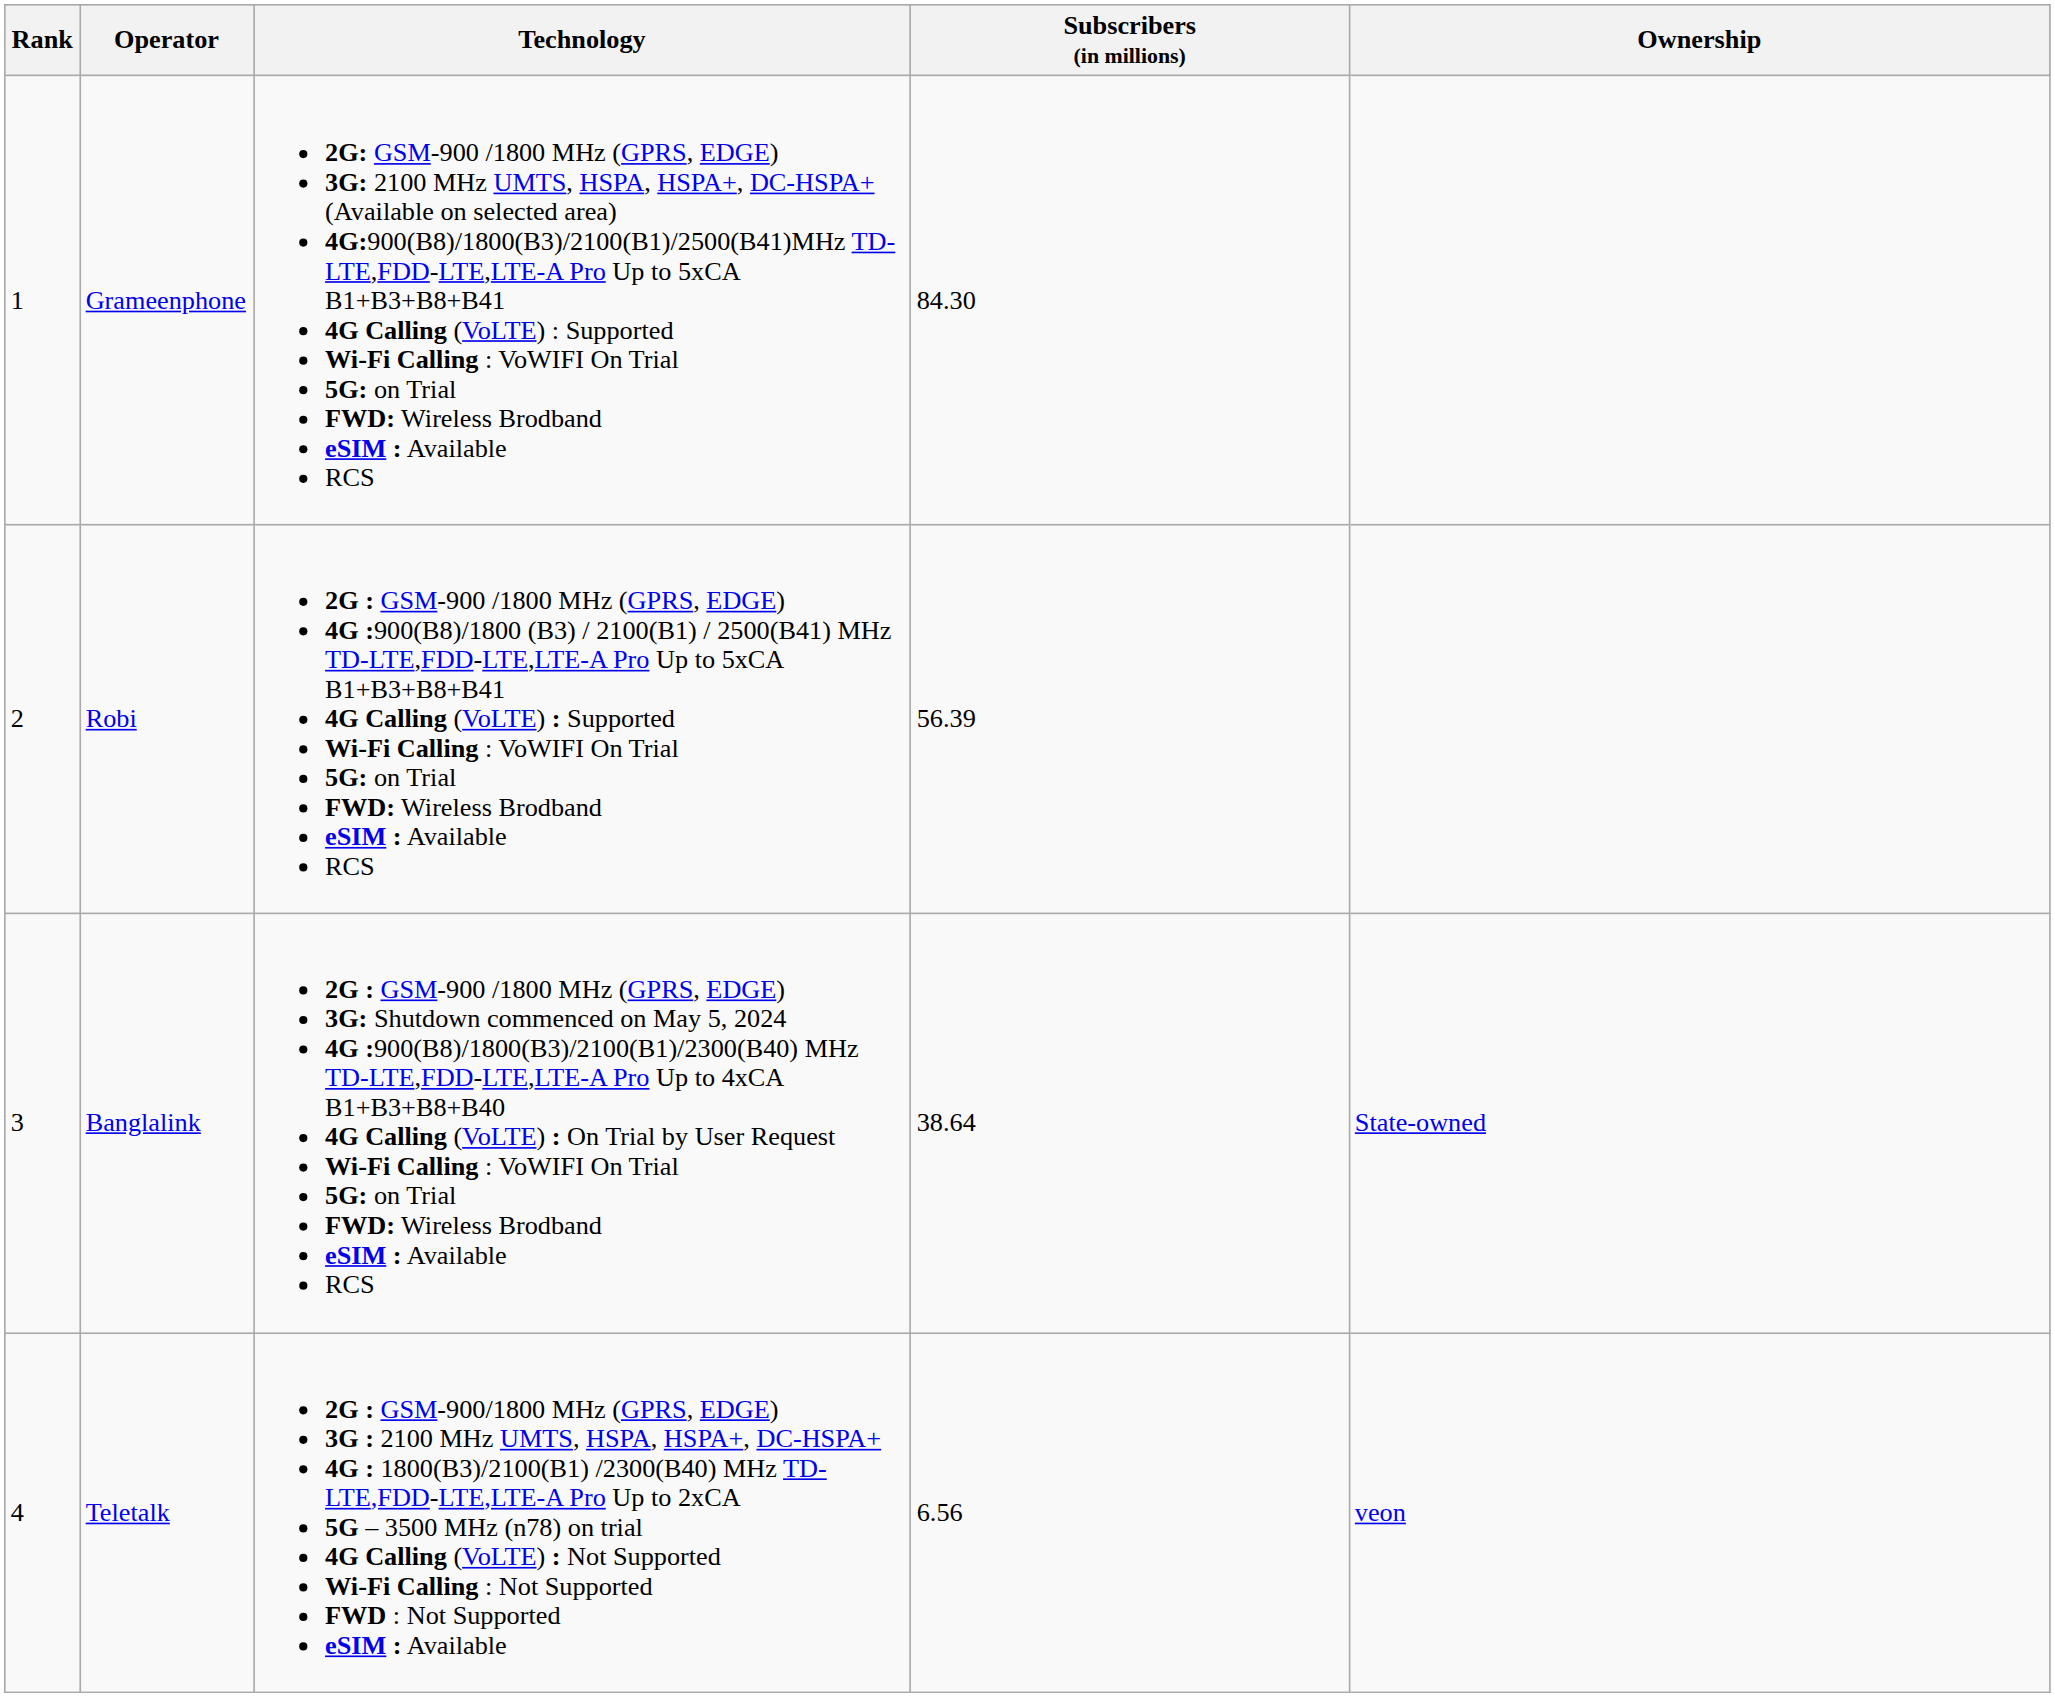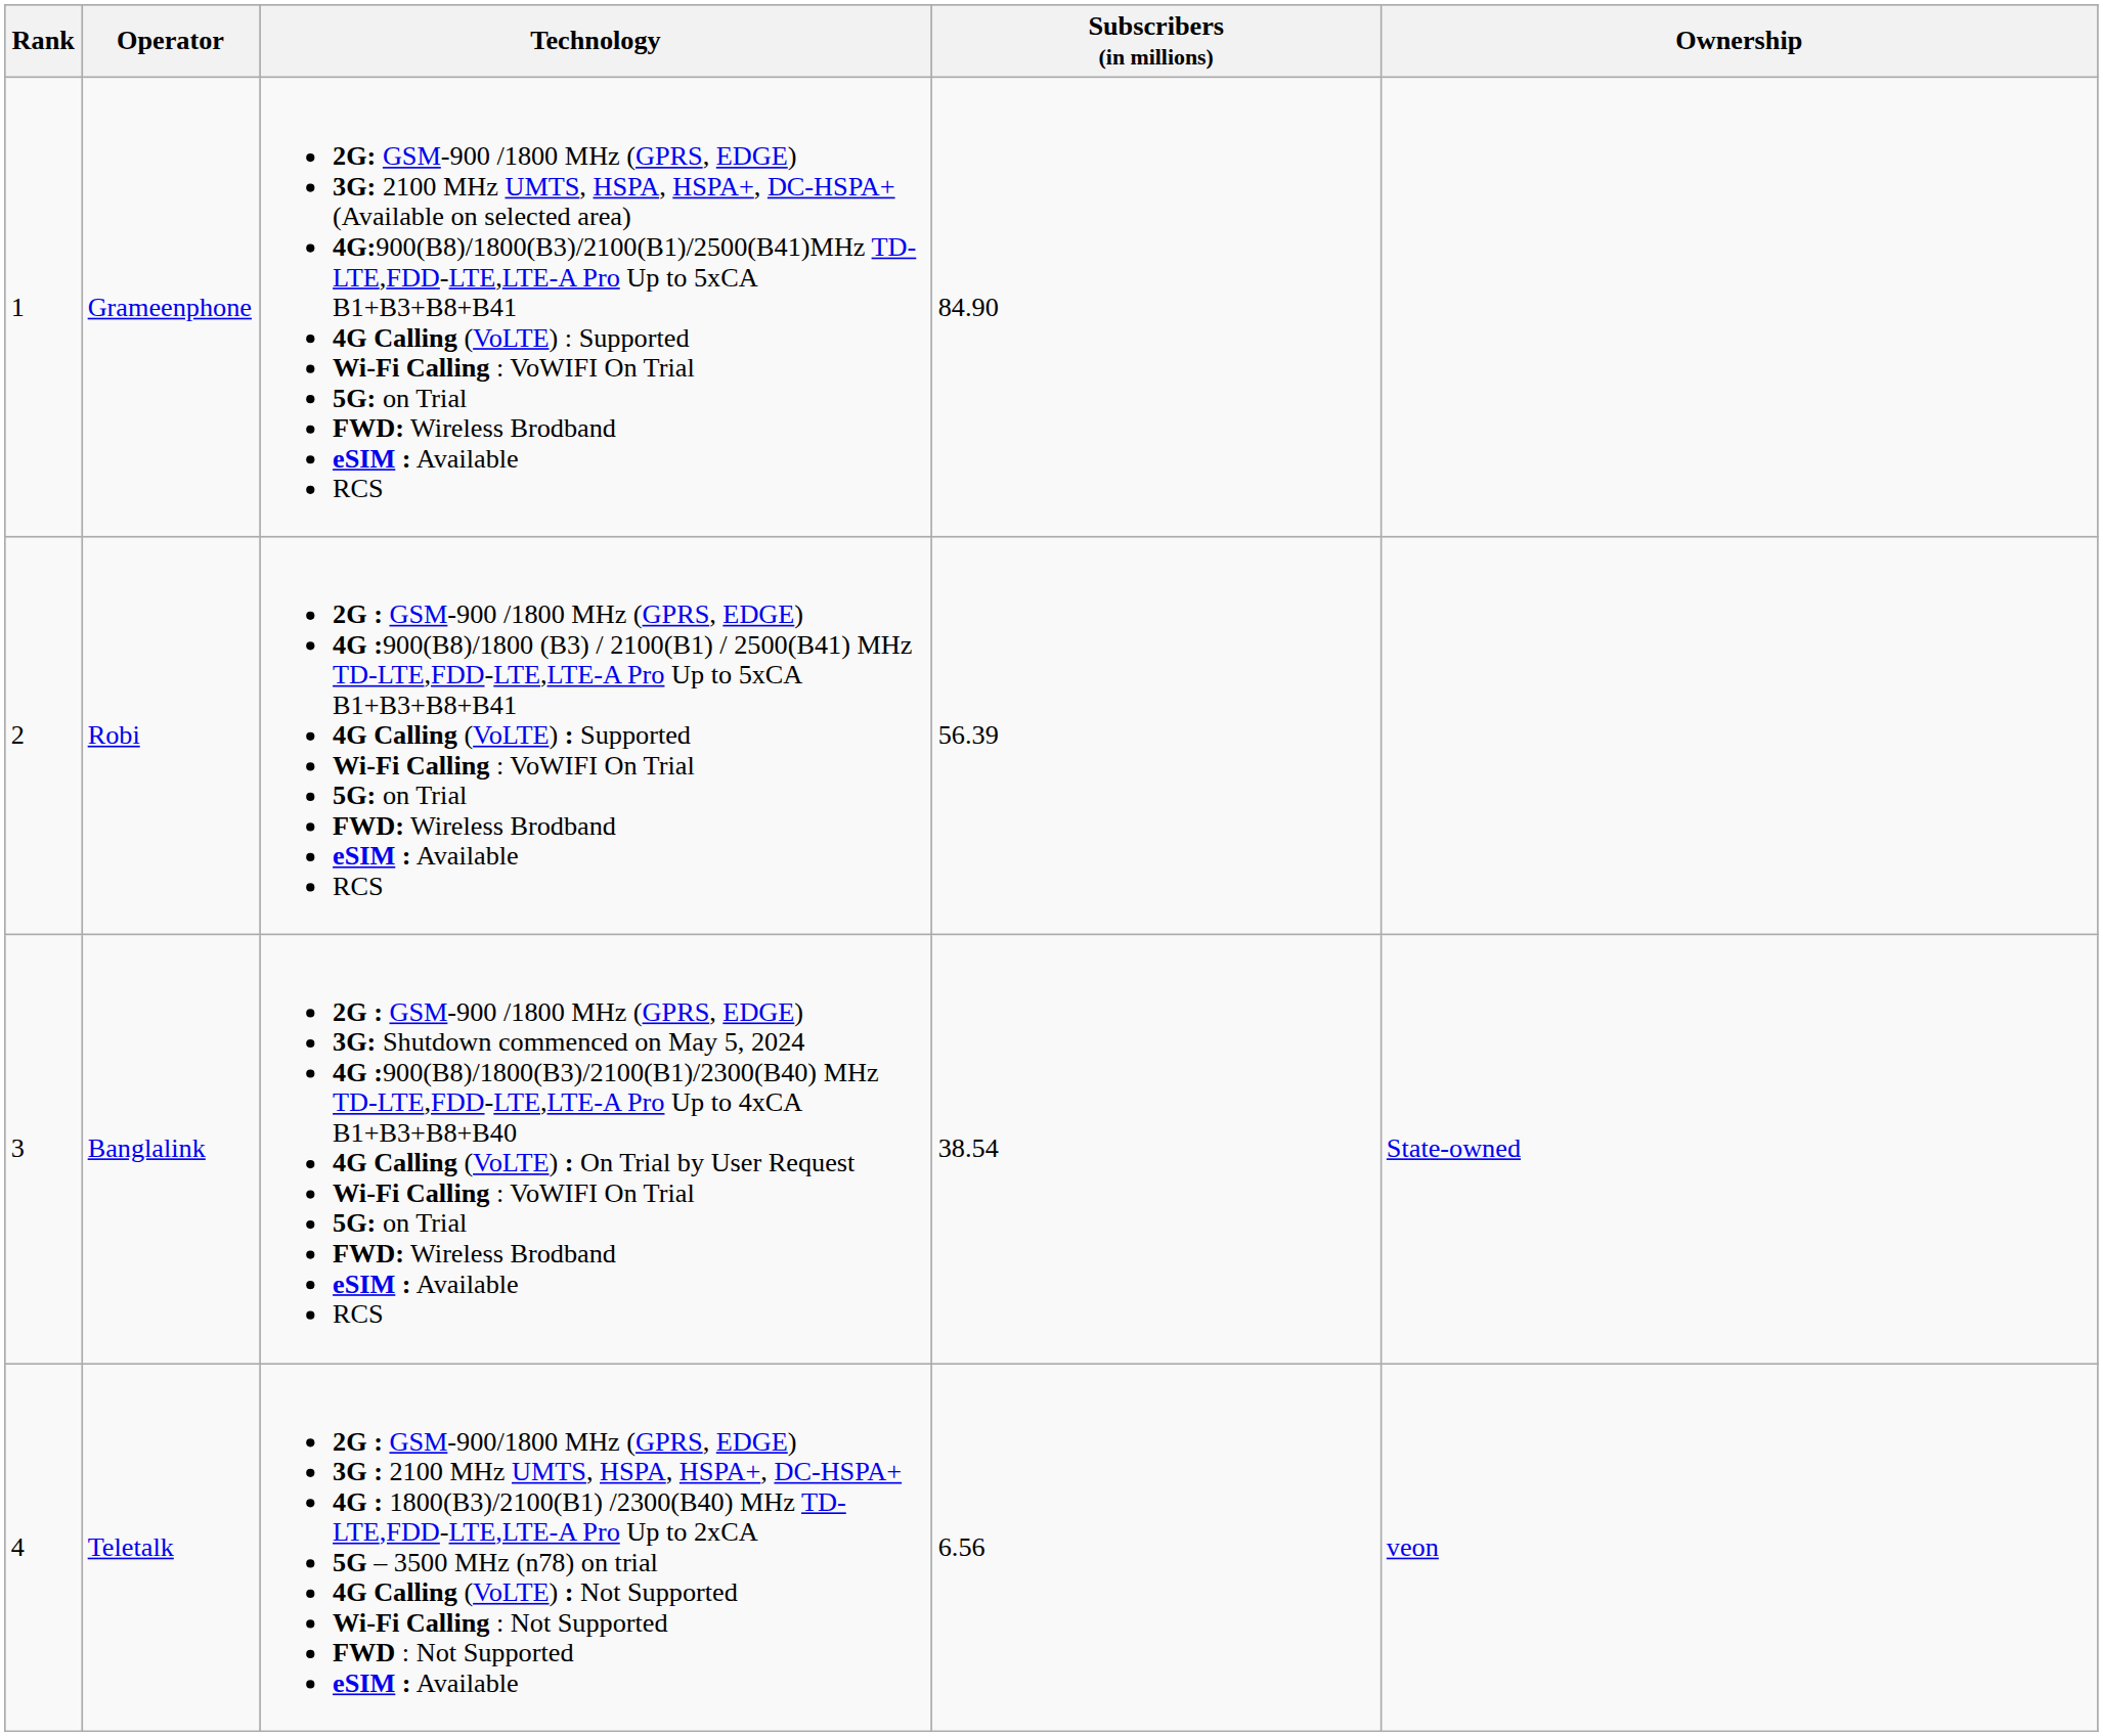 <table class="wikitable">
 <tr>
 <th style="width:1%;">Rank</th>
 <th style="width:1%;">Operator</th>
 <th style="width:30%;">Technology</th>
 <th style="width:20%;">Subscribers<br><small>(in millions)</small></th>
 <th style="width:32%;">Ownership</th>
 </tr>
 <tr>
 <td>1</td>
 <td><a href='#'>Grameenphone</a></td>
 <td><br><ul><li><strong>2G:</strong> <a href='#'>GSM</a>-900 /1800 MHz (<a href='#'>GPRS</a>, <a href='#'>EDGE</a>)</li><li><strong>3G:</strong> 2100 MHz <a href='#'>UMTS</a>, <a href='#'>HSPA</a>, <a href='#'>HSPA+</a>, <a href='#'>DC-HSPA+</a> (Available on selected area)</li><li><strong>4G:</strong>900(B8)/1800(B3)/2100(B1)/2500(B41)MHz <a href='#'>TD-LTE</a>,<a href='#'>FDD</a>-<a href='#'>LTE</a>,<a href='#'>LTE-A Pro</a> Up to 5xCA B1+B3+B8+B41</li><li><strong>4G Calling</strong> (<a href='#'>VoLTE</a>) : Supported</li><li><strong>Wi-Fi Calling</strong> : VoWIFI On Trial</li><li><strong>5G:</strong> on Trial</li><li><strong>FWD:</strong> Wireless Brodband</li><li><strong><a href='#'>eSIM</a></strong> <strong>:</strong> Available</li><li>RCS</li></ul></td>
-<td>84.30</td>
+<td>84.90</td>
 <td></td>
 </tr>
 <tr>
 <td>2</td>
 <td><a href='#'>Robi</a></td>
 <td><br><ul><li><strong>2G :</strong> <a href='#'>GSM</a>-900 /1800 MHz (<a href='#'>GPRS</a>, <a href='#'>EDGE</a>)</li><li><strong>4G :</strong>900(B8)/1800 (B3) / 2100(B1) / 2500(B41) MHz <a href='#'>TD-LTE</a>,<a href='#'>FDD</a>-<a href='#'>LTE</a>,<a href='#'>LTE-A Pro</a> Up to 5xCA B1+B3+B8+B41</li><li><strong>4G Calling</strong> (<a href='#'>VoLTE</a>) <strong>:</strong> Supported</li><li><strong>Wi-Fi Calling</strong> : VoWIFI On Trial</li><li><strong>5G:</strong> on Trial</li><li><strong>FWD:</strong> Wireless Brodband</li><li><strong><a href='#'>eSIM</a></strong> <strong>:</strong> Available</li><li>RCS</li></ul></td>
 <td>56.39</td>
 <td></td>
 </tr>
 <tr>
 <td>3</td>
 <td><a href='#'>Banglalink</a></td>
 <td><br><ul><li><strong>2G :</strong> <a href='#'>GSM</a>-900 /1800 MHz (<a href='#'>GPRS</a>, <a href='#'>EDGE</a>)</li><li><strong>3G:</strong> Shutdown commenced on May 5, 2024</li><li><strong>4G :</strong>900(B8)/1800(B3)/2100(B1)/2300(B40) MHz <a href='#'>TD-LTE</a>,<a href='#'>FDD</a>-<a href='#'>LTE</a>,<a href='#'>LTE-A Pro</a> Up to 4xCA B1+B3+B8+B40</li><li><strong>4G Calling</strong> (<a href='#'>VoLTE</a>) <strong>:</strong> On Trial by User Request</li><li><strong>Wi-Fi Calling</strong> : VoWIFI On Trial</li><li><strong>5G:</strong> on Trial</li><li><strong>FWD:</strong> Wireless Brodband</li><li><strong><a href='#'>eSIM</a></strong> <strong>:</strong> Available</li><li>RCS</li></ul></td>
-<td>38.64</td>
+<td>38.54</td>
 <td><a href='#'>State-owned</a></td>
 </tr>
 <tr>
 <td>4</td>
 <td><a href='#'>Teletalk</a></td>
 <td><br><ul><li><strong>2G :</strong> <a href='#'>GSM</a>-900/1800 MHz (<a href='#'>GPRS</a>, <a href='#'>EDGE</a>)</li><li><strong>3G :</strong> 2100 MHz <a href='#'>UMTS</a>, <a href='#'>HSPA</a>, <a href='#'>HSPA+</a>, <a href='#'>DC-HSPA+</a></li><li><strong>4G :</strong> 1800(B3)/2100(B1) /2300(B40) MHz      <a href='#'>TD-LTE</a><a href='#'>,FDD</a>-<a href='#'>LTE</a><a href='#'>,LTE-A Pro</a> Up to 2xCA</li><li><strong>5G</strong> – 3500 MHz (n78) on trial</li><li><strong>4G Calling</strong> (<a href='#'>VoLTE</a>) <strong>:</strong> Not Supported</li><li><strong>Wi-Fi Calling</strong> : Not Supported</li><li><strong>FWD</strong> : Not Supported</li><li><strong><a href='#'>eSIM</a></strong> <strong>:</strong> Available</li></ul></td>
 <td>6.56</td>
 <td><a href='#'>veon</a></td>
 </tr>
 </table>
